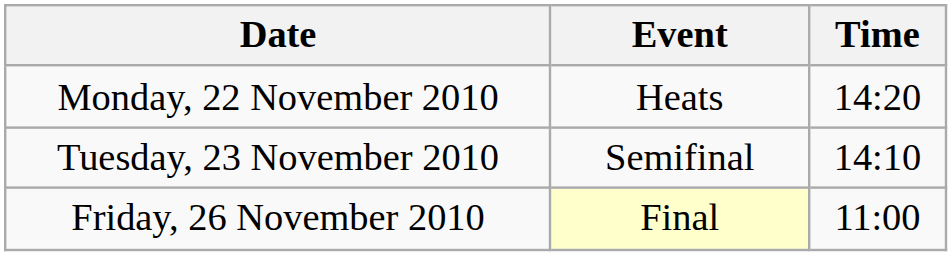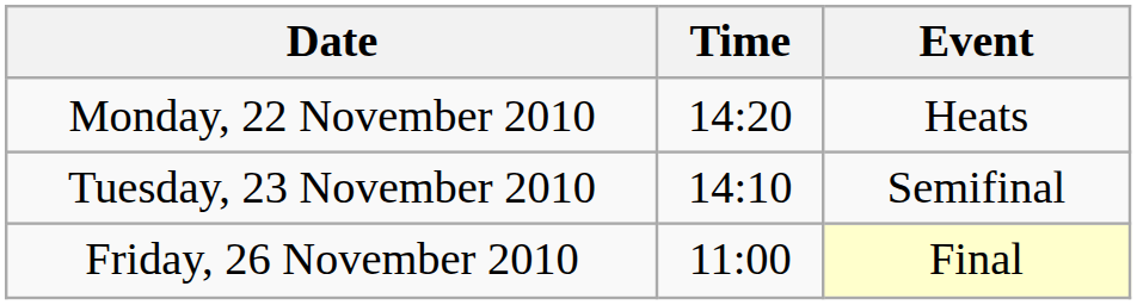 <table class = "wikitable" style="text-align:center;">
 <tr>
 <th width=220>Date</th>
+<th width=50>Time</th>
 <th width=100>Event</th>
-<th width=50>Time</th>
 </tr>
 <tr>
 <td>Monday, 22 November 2010</td>
+<td>14:20</td>
 <td>Heats</td>
-<td>14:20</td>
 </tr>
 <tr>
 <td>Tuesday, 23 November 2010</td>
+<td>14:10</td>
 <td>Semifinal</td>
-<td>14:10</td>
 </tr>
 <tr>
 <td>Friday, 26 November 2010</td>
+<td>11:00</td>
 <td bgcolor=ffffcc>Final</td>
-<td>11:00</td>
 </tr>
 </table>
